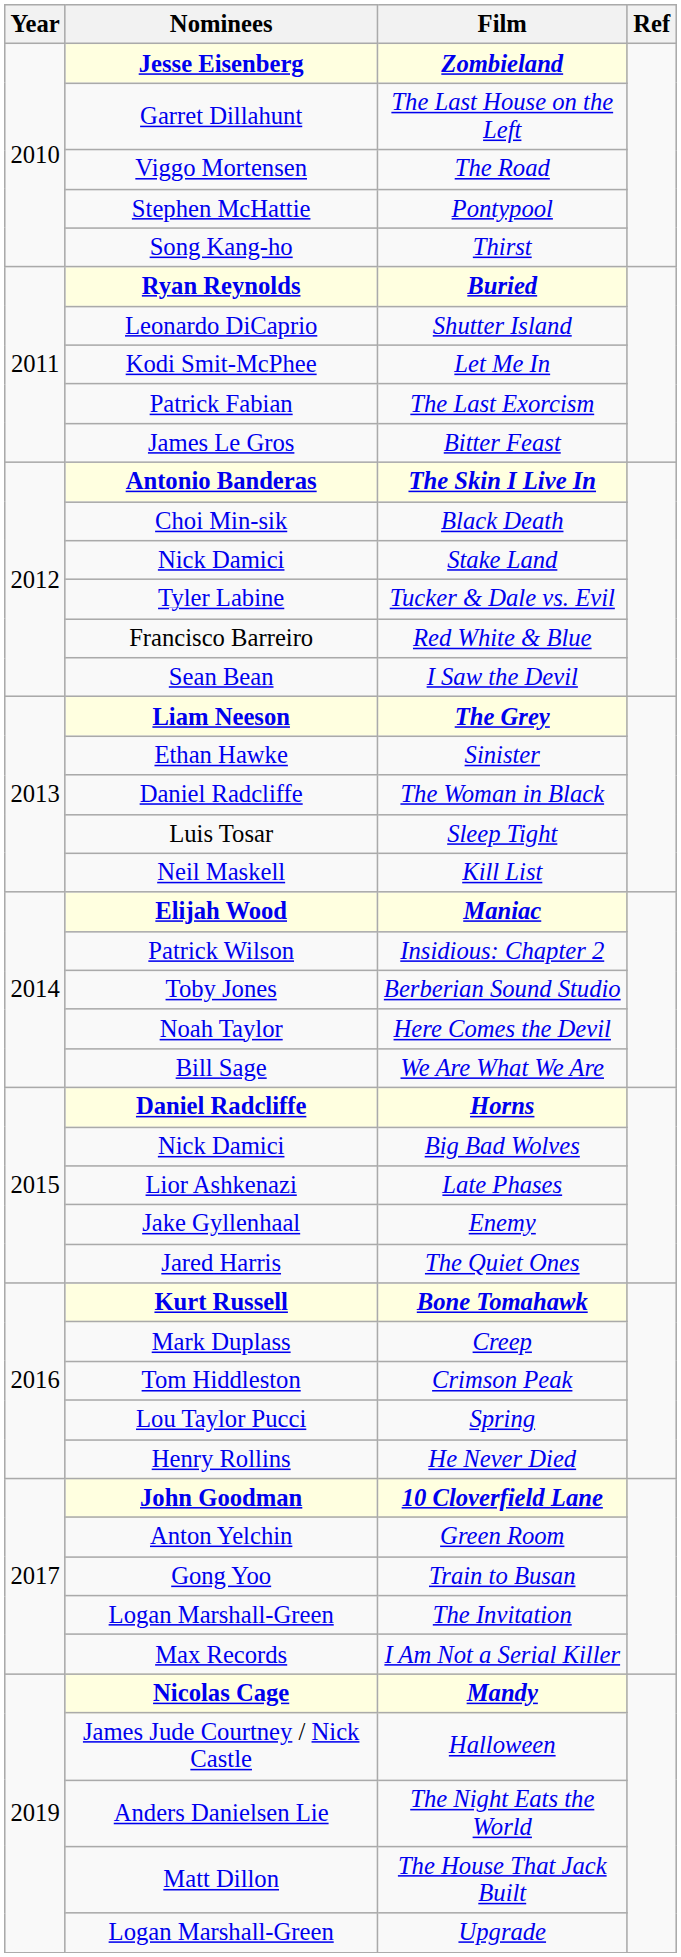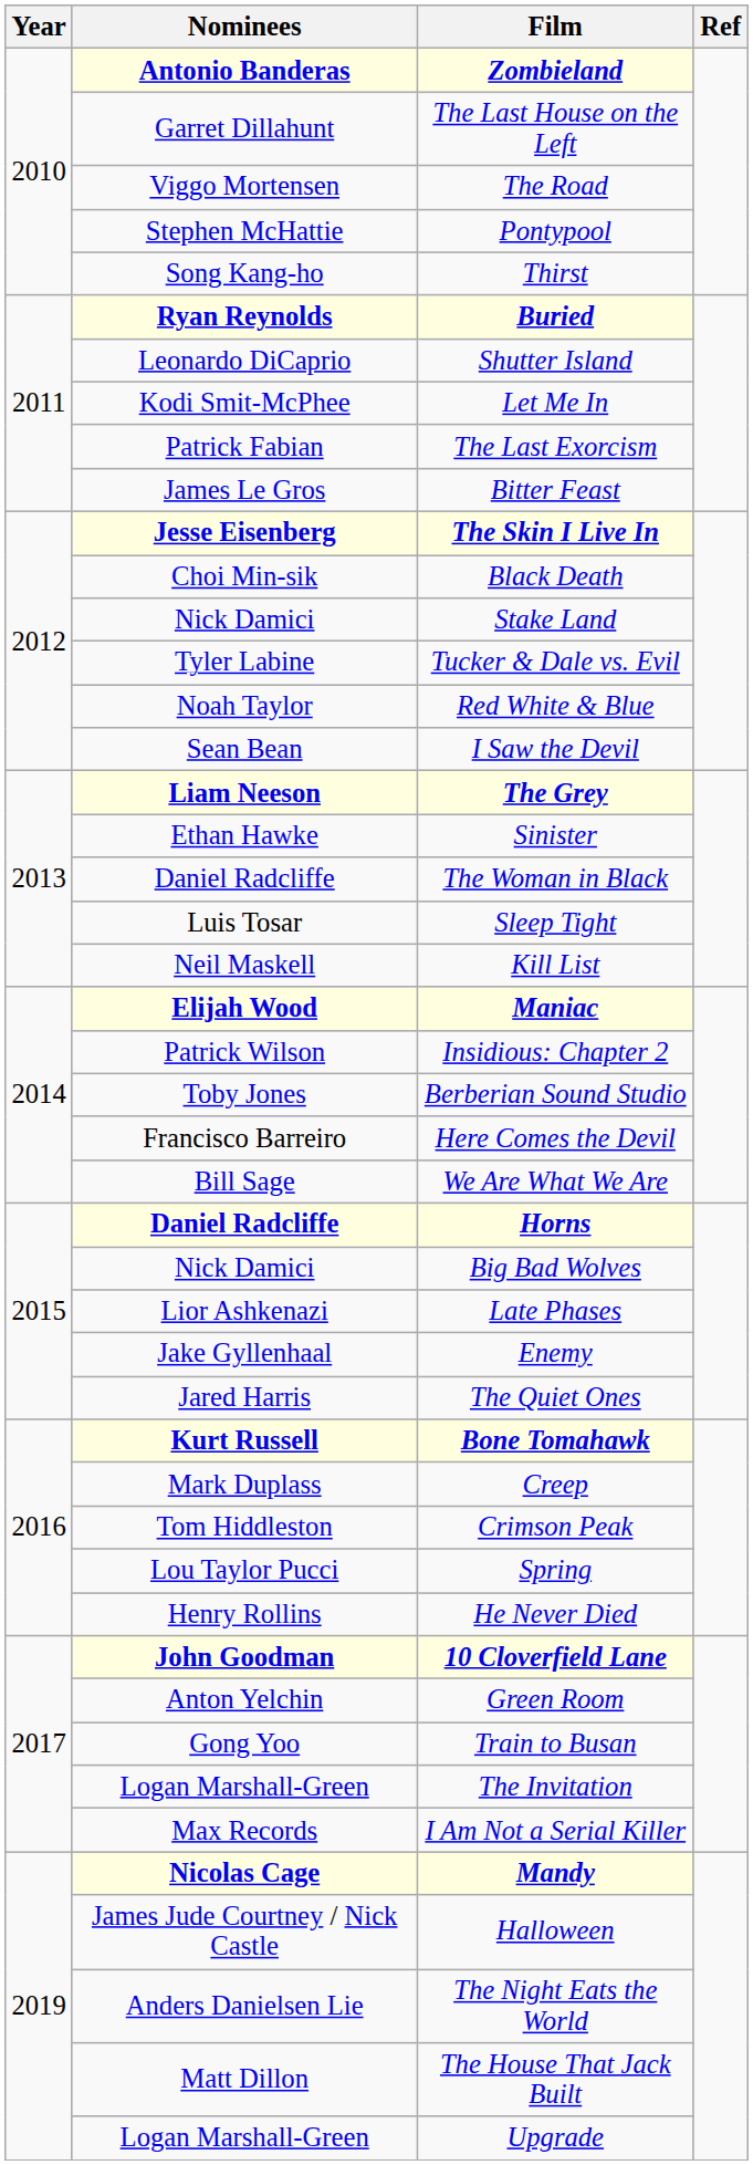 <table class=wikitable style="text-align:center" width="70%">
 <tr>
 <th>Year</th>
 <th>Nominees</th>
 <th>Film</th>
 <th>Ref</th>
 </tr>
 <tr>
 <td rowspan=5>2010</td>
-<td style="background:lightyellow;"><strong><a href='#'>Jesse Eisenberg</a></strong></td>
+<td style="background:lightyellow;"><strong><a href='#'>Antonio Banderas</a></strong></td>
 <td style="background:lightyellow;"><strong><em><a href='#'>Zombieland</a></em></strong></td>
 <td rowspan=5></td>
 </tr>
 <tr>
 <td><a href='#'>Garret Dillahunt</a></td>
 <td><em><a href='#'>The Last House on the Left</a></em></td>
 </tr>
 <tr>
 <td><a href='#'>Viggo Mortensen</a></td>
 <td><em><a href='#'>The Road</a></em></td>
 </tr>
 <tr>
 <td><a href='#'>Stephen McHattie</a></td>
 <td><em><a href='#'>Pontypool</a></em></td>
 </tr>
 <tr>
 <td><a href='#'>Song Kang-ho</a></td>
 <td><em><a href='#'>Thirst</a></em></td>
 </tr>
 <tr>
 <td rowspan=5>2011</td>
 <td style="background:lightyellow;"><strong><a href='#'>Ryan Reynolds</a></strong></td>
 <td style="background:lightyellow;"><strong><em><a href='#'>Buried</a></em></strong></td>
 <td rowspan=5></td>
 </tr>
 <tr>
 <td><a href='#'>Leonardo DiCaprio</a></td>
 <td><em><a href='#'>Shutter Island</a></em></td>
 </tr>
 <tr>
 <td><a href='#'>Kodi Smit-McPhee</a></td>
 <td><em><a href='#'>Let Me In</a></em></td>
 </tr>
 <tr>
 <td><a href='#'>Patrick Fabian</a></td>
 <td><em><a href='#'>The Last Exorcism</a></em></td>
 </tr>
 <tr>
 <td><a href='#'>James Le Gros</a></td>
 <td><em><a href='#'>Bitter Feast</a></em></td>
 </tr>
 <tr>
 <td rowspan=6>2012</td>
-<td style="background:lightyellow;"><strong><a href='#'>Antonio Banderas</a></strong></td>
+<td style="background:lightyellow;"><strong><a href='#'>Jesse Eisenberg</a></strong></td>
 <td style="background:lightyellow;"><strong><em><a href='#'>The Skin I Live In</a></em></strong></td>
 <td rowspan=6></td>
 </tr>
 <tr>
 <td><a href='#'>Choi Min-sik</a></td>
 <td><em><a href='#'>Black Death</a></em></td>
 </tr>
 <tr>
 <td><a href='#'>Nick Damici</a></td>
 <td><em><a href='#'>Stake Land</a></em></td>
 </tr>
 <tr>
 <td><a href='#'>Tyler Labine</a></td>
 <td><em><a href='#'>Tucker & Dale vs. Evil</a></em></td>
 </tr>
 <tr>
-<td>Francisco Barreiro</td>
+<td><a href='#'>Noah Taylor</a></td>
 <td><em><a href='#'>Red White & Blue</a></em></td>
 </tr>
 <tr>
 <td><a href='#'>Sean Bean</a></td>
 <td><em><a href='#'>I Saw the Devil</a></em></td>
 </tr>
 <tr>
 <td rowspan=5>2013</td>
 <td style="background:lightyellow;"><strong><a href='#'>Liam Neeson</a></strong></td>
 <td style="background:lightyellow;"><strong><em><a href='#'>The Grey</a></em></strong></td>
 <td rowspan=5></td>
 </tr>
 <tr>
 <td><a href='#'>Ethan Hawke</a></td>
 <td><em><a href='#'>Sinister</a></em></td>
 </tr>
 <tr>
 <td><a href='#'>Daniel Radcliffe</a></td>
 <td><em><a href='#'>The Woman in Black</a></em></td>
 </tr>
 <tr>
 <td>Luis Tosar</td>
 <td><em><a href='#'>Sleep Tight</a></em></td>
 </tr>
 <tr>
 <td><a href='#'>Neil Maskell</a></td>
 <td><em><a href='#'>Kill List</a></em></td>
 </tr>
 <tr>
 <td rowspan="5">2014</td>
 <td style="background:lightyellow;"><strong><a href='#'>Elijah Wood</a></strong></td>
 <td style="background:lightyellow;"><strong><em><a href='#'>Maniac</a></em></strong></td>
 <td rowspan=5></td>
 </tr>
 <tr>
 <td><a href='#'>Patrick Wilson</a></td>
 <td><em><a href='#'>Insidious: Chapter 2</a></em></td>
 </tr>
 <tr>
 <td><a href='#'>Toby Jones</a></td>
 <td><em><a href='#'>Berberian Sound Studio</a></em></td>
 </tr>
 <tr>
-<td><a href='#'>Noah Taylor</a></td>
+<td>Francisco Barreiro</td>
 <td><em><a href='#'>Here Comes the Devil</a></em></td>
 </tr>
 <tr>
 <td><a href='#'>Bill Sage</a></td>
 <td><em><a href='#'>We Are What We Are</a></em></td>
 </tr>
 <tr>
 <td rowspan=5>2015</td>
 <td style="background:lightyellow;"><strong><a href='#'>Daniel Radcliffe</a></strong></td>
 <td style="background:lightyellow;"><strong><em><a href='#'>Horns</a></em></strong></td>
 <td rowspan=5></td>
 </tr>
 <tr>
 <td><a href='#'>Nick Damici</a></td>
 <td><em><a href='#'>Big Bad Wolves</a></em></td>
 </tr>
 <tr>
 <td><a href='#'>Lior Ashkenazi</a></td>
 <td><em><a href='#'>Late Phases</a></em></td>
 </tr>
 <tr>
 <td><a href='#'>Jake Gyllenhaal</a></td>
 <td><em><a href='#'>Enemy</a></em></td>
 </tr>
 <tr>
 <td><a href='#'>Jared Harris</a></td>
 <td><em><a href='#'>The Quiet Ones</a></em></td>
 </tr>
 <tr>
 <td rowspan=5>2016</td>
 <td style="background:lightyellow;"><strong><a href='#'>Kurt Russell</a></strong></td>
 <td style="background:lightyellow;"><strong><em><a href='#'>Bone Tomahawk</a></em></strong></td>
 <td rowspan=5></td>
 </tr>
 <tr>
 <td><a href='#'>Mark Duplass</a></td>
 <td><em><a href='#'>Creep</a></em></td>
 </tr>
 <tr>
 <td><a href='#'>Tom Hiddleston</a></td>
 <td><em><a href='#'>Crimson Peak</a></em></td>
 </tr>
 <tr>
 <td><a href='#'>Lou Taylor Pucci</a></td>
 <td><em><a href='#'>Spring</a></em></td>
 </tr>
 <tr>
 <td><a href='#'>Henry Rollins</a></td>
 <td><em><a href='#'>He Never Died</a></em></td>
 </tr>
 <tr>
 <td rowspan=5>2017</td>
 <td style="background:lightyellow;"><strong><a href='#'>John Goodman</a></strong></td>
 <td style="background:lightyellow;"><strong><em><a href='#'>10 Cloverfield Lane</a></em></strong></td>
 <td rowspan=5></td>
 </tr>
 <tr>
 <td><a href='#'>Anton Yelchin</a></td>
 <td><em><a href='#'>Green Room</a></em></td>
 </tr>
 <tr>
 <td><a href='#'>Gong Yoo</a></td>
 <td><em><a href='#'>Train to Busan</a></em></td>
 </tr>
 <tr>
 <td><a href='#'>Logan Marshall-Green</a></td>
 <td><em><a href='#'>The Invitation</a></em></td>
 </tr>
 <tr>
 <td><a href='#'>Max Records</a></td>
 <td><em><a href='#'>I Am Not a Serial Killer</a></em></td>
 </tr>
 <tr>
 <td rowspan=5>2019</td>
 <td style="background:lightyellow;"><strong><a href='#'>Nicolas Cage</a></strong></td>
 <td style="background:lightyellow;"><strong><em><a href='#'>Mandy</a></em></strong></td>
 <td rowspan=5></td>
 </tr>
 <tr>
 <td><a href='#'>James Jude Courtney</a> / <a href='#'>Nick Castle</a></td>
 <td><em><a href='#'>Halloween</a></em></td>
 </tr>
 <tr>
 <td><a href='#'>Anders Danielsen Lie</a></td>
 <td><em><a href='#'>The Night Eats the World</a></em></td>
 </tr>
 <tr>
 <td><a href='#'>Matt Dillon</a></td>
 <td><em><a href='#'>The House That Jack Built</a></em></td>
 </tr>
 <tr>
 <td><a href='#'>Logan Marshall-Green</a></td>
 <td><em><a href='#'>Upgrade</a></em></td>
 </tr>
 <tr>
 </tr>
 </table>
